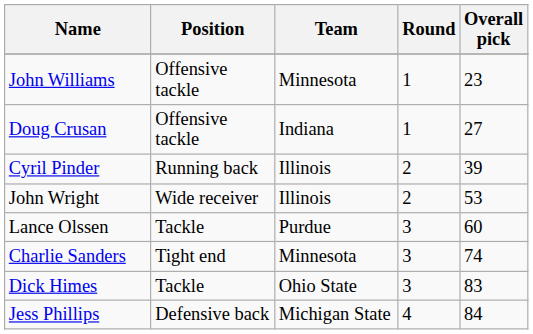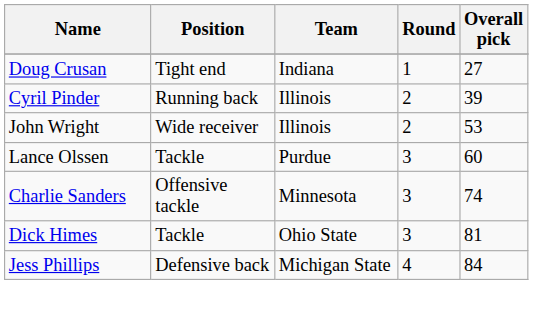 <table class="sortable wikitable">
 <tr>
 <th width="120">Name</th>
 <th width="100">Position</th>
 <th width="100">Team</th>
 <th width="25">Round</th>
 <th width="25">Overall pick</th>
 </tr>
 <tr align="left" bgcolor="">
 </tr>
 <tr>
-<td><a href='#'>John Williams</a></td>
-<td>Offensive tackle</td>
-<td>Minnesota</td>
-<td>1</td>
-<td>23</td>
-</tr>
-<tr>
 <td><a href='#'>Doug Crusan</a></td>
-<td>Offensive tackle</td>
+<td>Tight end</td>
 <td>Indiana</td>
 <td>1</td>
 <td>27</td>
 </tr>
 <tr>
 <td><a href='#'>Cyril Pinder</a></td>
 <td>Running back</td>
 <td>Illinois</td>
 <td>2</td>
 <td>39</td>
 </tr>
 <tr>
 <td>John Wright</td>
 <td>Wide receiver</td>
 <td>Illinois</td>
 <td>2</td>
 <td>53</td>
 </tr>
 <tr>
 <td>Lance Olssen</td>
 <td>Tackle</td>
 <td>Purdue</td>
 <td>3</td>
 <td>60</td>
 </tr>
 <tr>
 <td><a href='#'>Charlie Sanders</a></td>
-<td>Tight end</td>
+<td>Offensive tackle</td>
 <td>Minnesota</td>
 <td>3</td>
 <td>74</td>
 </tr>
 <tr>
 <td><a href='#'>Dick Himes</a></td>
 <td>Tackle</td>
 <td>Ohio State</td>
 <td>3</td>
-<td>83</td>
+<td>81</td>
 </tr>
 <tr>
 <td><a href='#'>Jess Phillips</a></td>
 <td>Defensive back</td>
 <td>Michigan State</td>
 <td>4</td>
 <td>84</td>
 </tr>
 </table>
